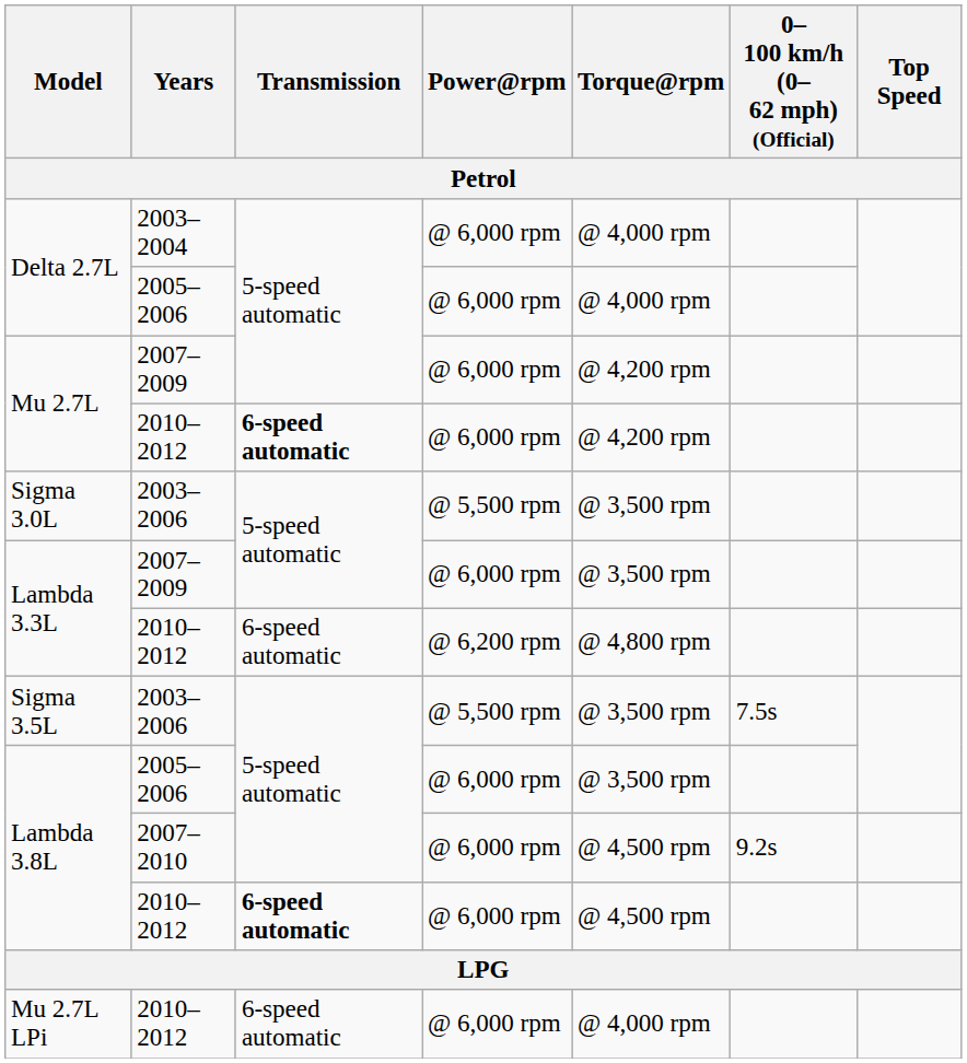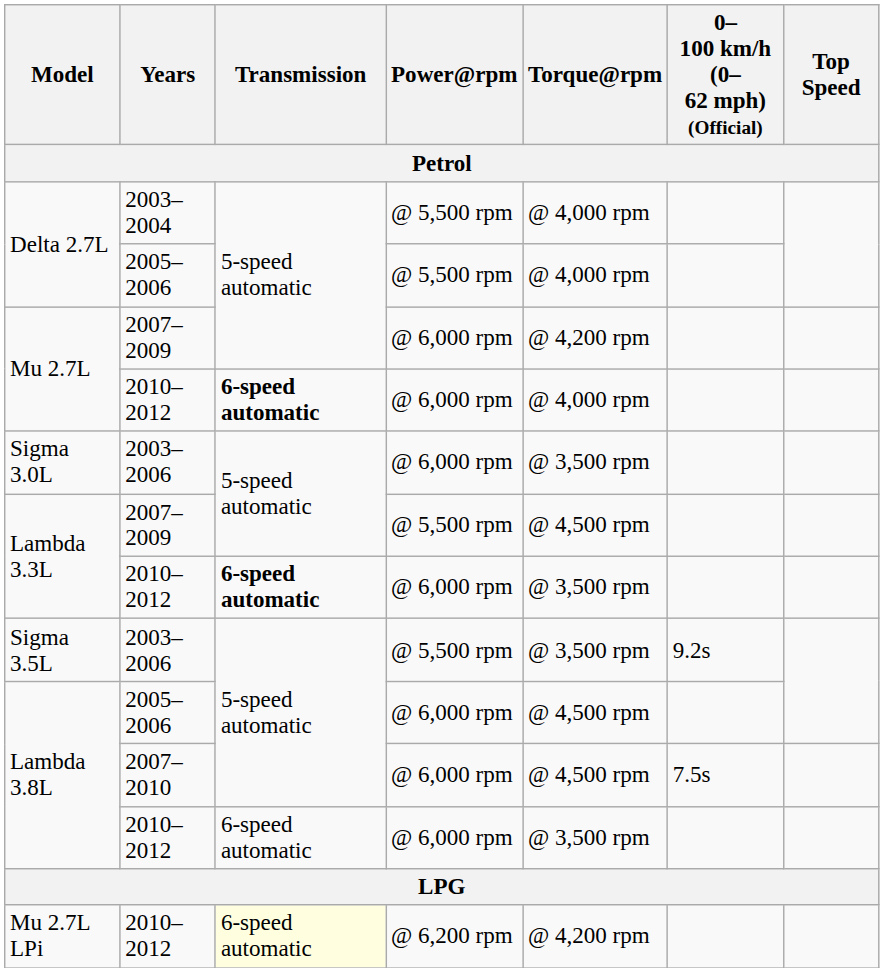 <table class="wikitable sortable collapsible">
 <tr>
 <th>Model</th>
 <th>Years</th>
 <th>Transmission</th>
 <th>Power@rpm</th>
 <th>Torque@rpm</th>
 <th>0–100 km/h<br>(0–62 mph)<br><small>(Official)</small></th>
 <th>Top Speed</th>
 </tr>
 <tr>
 <th colspan=7>Petrol</th>
 </tr>
 <tr>
 <td rowspan=2>Delta 2.7L</td>
 <td>2003–2004</td>
 <td rowspan=3>5-speed automatic</td>
-<td> @ 6,000 rpm</td>
+<td> @ 5,500 rpm</td>
 <td> @ 4,000 rpm</td>
 <td></td>
 <td rowspan=2></td>
 </tr>
 <tr>
 <td>2005–2006</td>
-<td> @ 6,000 rpm</td>
+<td> @ 5,500 rpm</td>
 <td> @ 4,000 rpm</td>
 <td></td>
 </tr>
 <tr>
 <td rowspan=2>Mu 2.7L</td>
 <td>2007–2009</td>
 <td> @ 6,000 rpm</td>
 <td> @ 4,200 rpm</td>
 <td></td>
 <td></td>
 </tr>
 <tr>
 <td>2010–2012</td>
 <td><strong>6-speed automatic</strong></td>
 <td> @ 6,000 rpm</td>
-<td> @ 4,200 rpm</td>
+<td> @ 4,000 rpm</td>
 <td></td>
 <td></td>
 </tr>
 <tr>
 <td>Sigma 3.0L</td>
 <td>2003–2006</td>
 <td rowspan=2>5-speed automatic</td>
-<td> @ 5,500 rpm</td>
+<td> @ 6,000 rpm</td>
 <td> @ 3,500 rpm</td>
 <td></td>
 <td></td>
 </tr>
 <tr>
 <td rowspan=2>Lambda 3.3L</td>
 <td>2007–2009</td>
-<td> @ 6,000 rpm</td>
-<td> @ 3,500 rpm</td>
+<td> @ 5,500 rpm</td>
+<td> @ 4,500 rpm</td>
 <td></td>
 <td></td>
 </tr>
 <tr>
 <td>2010–2012</td>
-<td>6-speed automatic</td>
-<td> @ 6,200 rpm</td>
-<td> @ 4,800 rpm</td>
+<td><strong>6-speed automatic</strong></td>
+<td> @ 6,000 rpm</td>
+<td> @ 3,500 rpm</td>
 <td></td>
 <td></td>
 </tr>
 <tr>
 <td>Sigma 3.5L</td>
 <td>2003–2006</td>
 <td rowspan=3>5-speed automatic</td>
 <td> @ 5,500 rpm</td>
 <td> @ 3,500 rpm</td>
-<td>7.5s</td>
+<td>9.2s</td>
 <td rowspan=2></td>
 </tr>
 <tr>
 <td rowspan=3>Lambda 3.8L</td>
 <td>2005–2006</td>
 <td> @ 6,000 rpm</td>
-<td> @ 3,500 rpm</td>
+<td> @ 4,500 rpm</td>
 <td></td>
 </tr>
 <tr>
 <td>2007–2010</td>
 <td> @ 6,000 rpm</td>
 <td> @ 4,500 rpm</td>
-<td>9.2s</td>
+<td>7.5s</td>
 <td></td>
 </tr>
 <tr>
 <td>2010–2012</td>
-<td><strong>6-speed automatic</strong></td>
+<td>6-speed automatic</td>
 <td> @ 6,000 rpm</td>
-<td> @ 4,500 rpm</td>
+<td> @ 3,500 rpm</td>
 <td></td>
 <td></td>
 </tr>
 <tr>
 <th colspan=7>LPG</th>
 </tr>
 <tr>
 <td>Mu 2.7L LPi</td>
 <td>2010–2012</td>
-<td>6-speed automatic</td>
-<td> @ 6,000 rpm</td>
-<td> @ 4,000 rpm</td>
+<td style="background: lightyellow;">6-speed automatic</td>
+<td> @ 6,200 rpm</td>
+<td> @ 4,200 rpm</td>
 <td></td>
 <td></td>
 </tr>
 </table>
